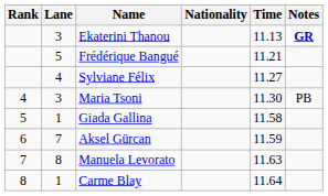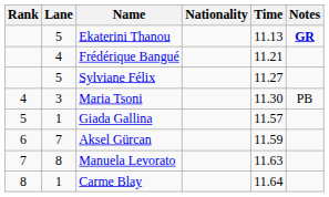 <table class="wikitable sortable" style="text-align:center">
 <tr>
 <th>Rank</th>
 <th>Lane</th>
 <th>Name</th>
 <th>Nationality</th>
 <th>Time</th>
 <th>Notes</th>
 </tr>
 <tr>
 <td></td>
-<td>3</td>
+<td>5</td>
 <td align=left><a href='#'>Ekaterini Thanou</a></td>
 <td align=left></td>
 <td>11.13</td>
 <td><strong><a href='#'>GR</a></strong></td>
 </tr>
 <tr>
 <td></td>
-<td>5</td>
+<td>4</td>
 <td align=left><a href='#'>Frédérique Bangué</a></td>
 <td align=left></td>
 <td>11.21</td>
 <td></td>
 </tr>
 <tr>
 <td></td>
-<td>4</td>
+<td>5</td>
 <td align=left><a href='#'>Sylviane Félix</a></td>
 <td align=left></td>
 <td>11.27</td>
 <td></td>
 </tr>
 <tr>
 <td>4</td>
 <td>3</td>
 <td align=left><a href='#'>Maria Tsoni</a></td>
 <td align=left></td>
 <td>11.30</td>
 <td>PB</td>
 </tr>
 <tr>
 <td>5</td>
 <td>1</td>
 <td align=left><a href='#'>Giada Gallina</a></td>
 <td align=left></td>
-<td>11.58</td>
+<td>11.57</td>
 <td></td>
 </tr>
 <tr>
 <td>6</td>
 <td>7</td>
 <td align=left><a href='#'>Aksel Gürcan</a></td>
 <td align=left></td>
 <td>11.59</td>
 <td></td>
 </tr>
 <tr>
 <td>7</td>
 <td>8</td>
 <td align=left><a href='#'>Manuela Levorato</a></td>
 <td align=left></td>
 <td>11.63</td>
 <td></td>
 </tr>
 <tr>
 <td>8</td>
 <td>1</td>
 <td align=left><a href='#'>Carme Blay</a></td>
 <td align=left></td>
 <td>11.64</td>
 <td></td>
 </tr>
 </table>
